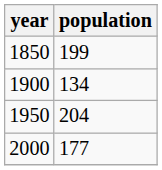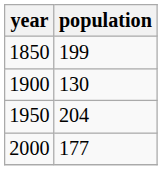 <table class="wikitable">
 <tr>
 <th>year</th>
 <th>population</th>
 </tr>
 <tr>
 <td>1850</td>
 <td>199</td>
 </tr>
 <tr>
 <td>1900</td>
-<td>134</td>
+<td>130</td>
 </tr>
 <tr>
 <td>1950</td>
 <td>204</td>
 </tr>
 <tr>
 <td>2000</td>
 <td>177</td>
 </tr>
 <tr>
 </tr>
 </table>
